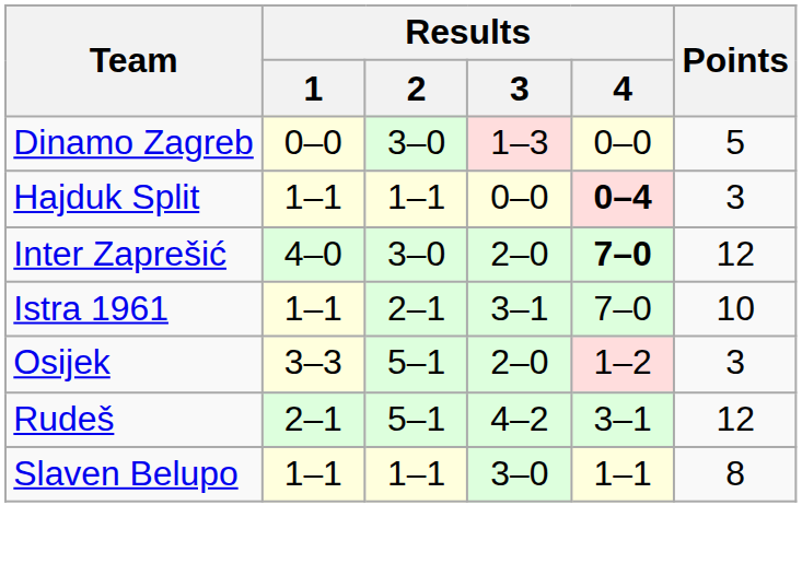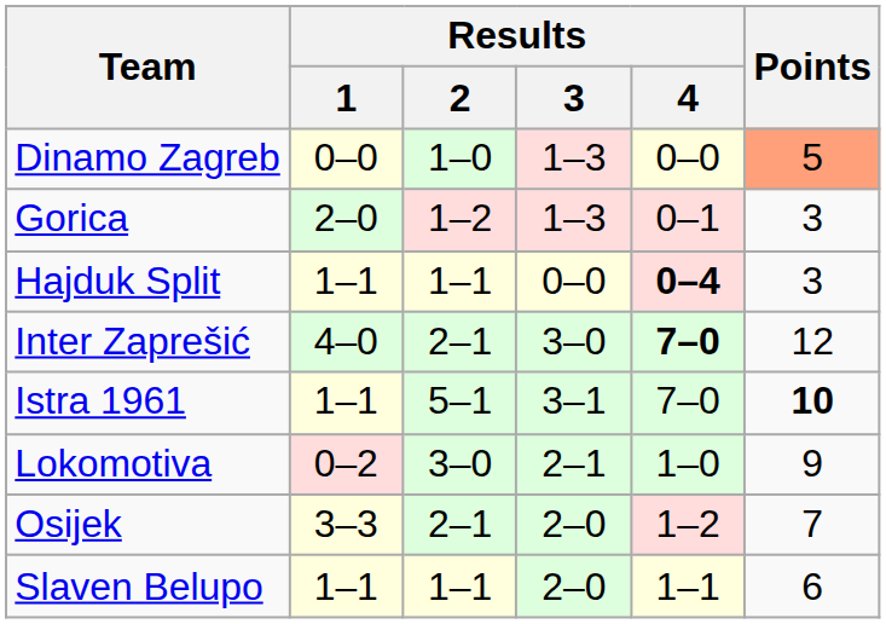 <table class="wikitable" style="text-align:center">
 <tr>
 <th rowspan=2>Team</th>
 <th colspan=4>Results</th>
 <th rowspan=2>Points</th>
 </tr>
 <tr>
 <th width=40>1</th>
 <th width=40>2</th>
 <th width=40>3</th>
 <th width=40>4</th>
 </tr>
 <tr>
 <td align=left><a href='#'>Dinamo Zagreb</a></td>
 <td bgcolor=#ffffdd>0–0</td>
-<td bgcolor=#ddffdd>3–0</td>
+<td bgcolor=#ddffdd>1–0</td>
 <td bgcolor=#ffdddd>1–3</td>
 <td bgcolor=#ffffdd>0–0</td>
-<td>5</td>
+<td style="background: lightsalmon;">5</td>
+</tr>
+<tr>
+<td align=left><a href='#'>Gorica</a></td>
+<td bgcolor=#ddffdd>2–0</td>
+<td bgcolor=#ffdddd>1–2</td>
+<td bgcolor=#ffdddd>1–3</td>
+<td bgcolor=#ffdddd>0–1</td>
+<td>3</td>
 </tr>
 <tr>
 <td align=left><a href='#'>Hajduk Split</a></td>
 <td bgcolor=#ffffdd>1–1</td>
 <td bgcolor=#ffffdd>1–1</td>
 <td bgcolor=#ffffdd>0–0</td>
 <td bgcolor=#ffdddd><strong>0–4</strong></td>
 <td>3</td>
 </tr>
 <tr>
 <td align=left><a href='#'>Inter Zaprešić</a></td>
 <td bgcolor=#ddffdd>4–0</td>
+<td bgcolor=#ddffdd>2–1</td>
 <td bgcolor=#ddffdd>3–0</td>
-<td bgcolor=#ddffdd>2–0</td>
 <td bgcolor=#ddffdd><strong>7–0</strong></td>
 <td>12</td>
 </tr>
 <tr>
 <td align=left><a href='#'>Istra 1961</a></td>
 <td bgcolor=#ffffdd>1–1</td>
-<td bgcolor=#ddffdd>2–1</td>
+<td bgcolor=#ddffdd>5–1</td>
 <td bgcolor=#ddffdd>3–1</td>
 <td bgcolor=#ddffdd>7–0</td>
-<td>10</td>
+<td><strong>10</strong></td>
+</tr>
+<tr>
+<td align=left><a href='#'>Lokomotiva</a></td>
+<td bgcolor=#ffdddd>0–2</td>
+<td bgcolor=#ddffdd>3–0</td>
+<td bgcolor=#ddffdd>2–1</td>
+<td bgcolor=#ddffdd>1–0</td>
+<td>9</td>
 </tr>
 <tr>
 <td align=left><a href='#'>Osijek</a></td>
 <td bgcolor=#ffffdd>3–3</td>
-<td bgcolor=#ddffdd>5–1</td>
+<td bgcolor=#ddffdd>2–1</td>
 <td bgcolor=#ddffdd>2–0</td>
 <td bgcolor=#ffdddd>1–2</td>
-<td>3</td>
-</tr>
-<tr>
-<td align=left><a href='#'>Rudeš</a></td>
-<td bgcolor=#ddffdd>2–1</td>
-<td bgcolor=#ddffdd>5–1</td>
-<td bgcolor=#ddffdd>4–2</td>
-<td bgcolor=#ddffdd>3–1</td>
-<td>12</td>
+<td>7</td>
 </tr>
 <tr>
 <td align=left><a href='#'>Slaven Belupo</a></td>
 <td bgcolor=#ffffdd>1–1</td>
 <td bgcolor=#ffffdd>1–1</td>
-<td bgcolor=#ddffdd>3–0</td>
+<td bgcolor=#ddffdd>2–0</td>
 <td bgcolor=#ffffdd>1–1</td>
-<td>8</td>
+<td>6</td>
 </tr>
 </table>
